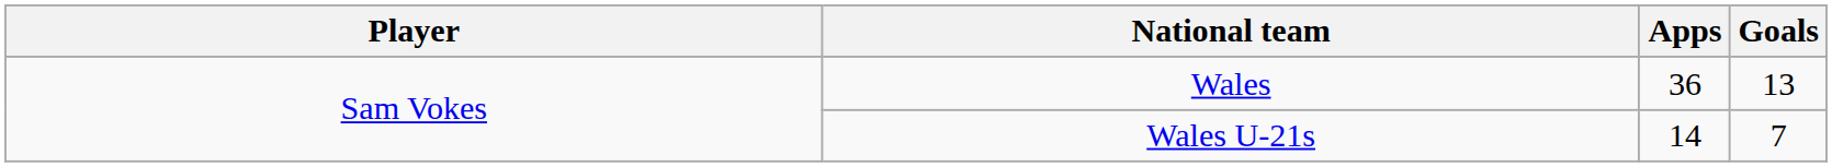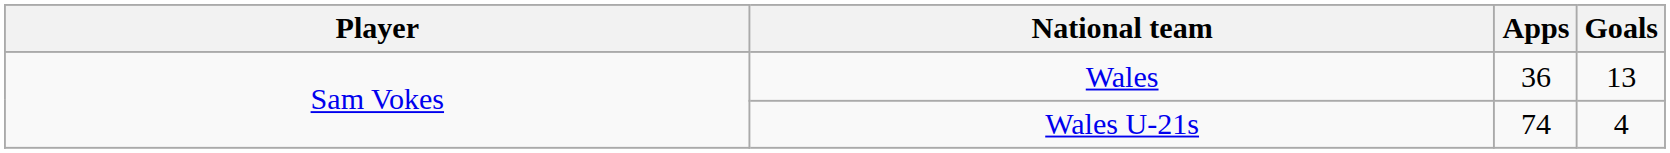 <table class="wikitable" style="text-align:center" width=100%>
 <tr>
 <th width=45%>Player</th>
 <th width=45%>National team</th>
 <th width=5%>Apps</th>
 <th width=5%>Goals</th>
 </tr>
 <tr>
 <td rowspan="2"> <a href='#'>Sam Vokes</a></td>
 <td><a href='#'>Wales</a></td>
 <td>36</td>
 <td>13</td>
 </tr>
 <tr>
 <td><a href='#'>Wales U-21s</a></td>
-<td>14</td>
-<td>7</td>
+<td>74</td>
+<td>4</td>
 </tr>
 </table>
